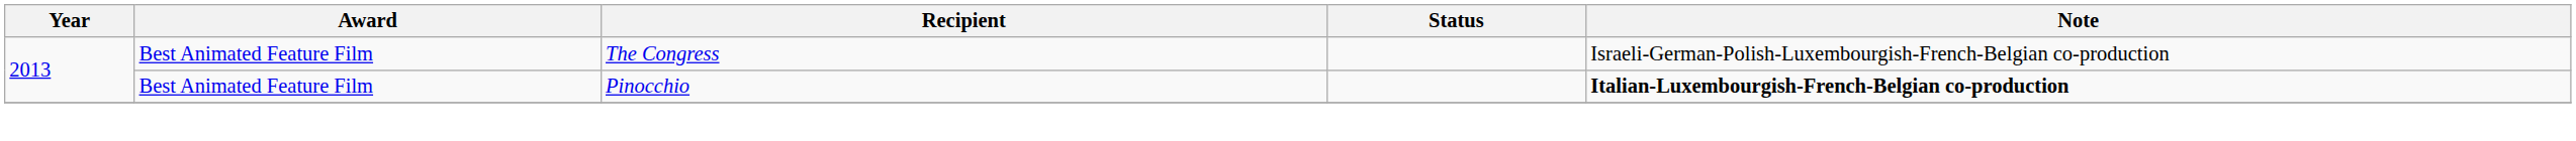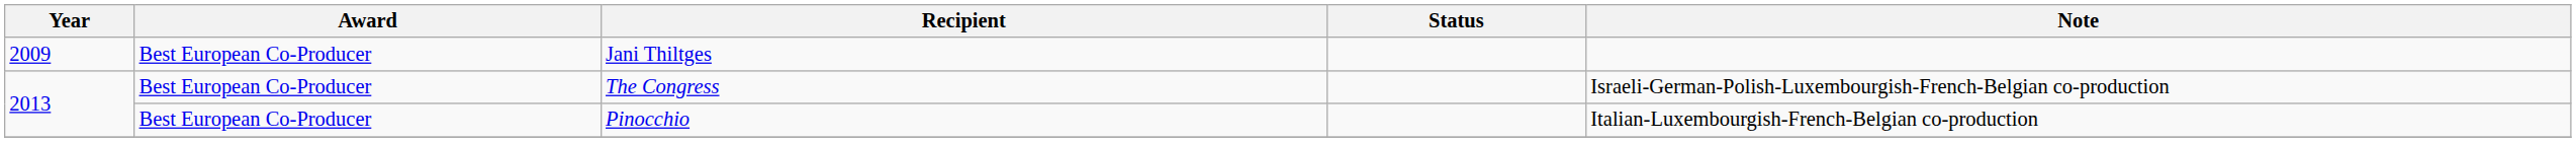 <table class="wikitable" width="100%" cellpadding="5">
 <tr>
 <th width="5%">Year</th>
 <th width="18%">Award</th>
 <th width="28%">Recipient</th>
 <th width="10%">Status</th>
 <th width="38%">Note</th>
 </tr>
 <tr>
+<td><a href='#'>2009</a></td>
+<td><a href='#'>Best European Co-Producer</a></td>
+<td><a href='#'>Jani Thiltges</a></td>
+<td></td>
+<td></td>
+</tr>
+<tr>
 <td rowspan="2"><a href='#'>2013</a></td>
-<td><a href='#'>Best Animated Feature Film</a></td>
+<td><a href='#'>Best European Co-Producer</a></td>
 <td><em><a href='#'>The Congress</a></em></td>
 <td></td>
 <td>Israeli-German-Polish-Luxembourgish-French-Belgian co-production</td>
 </tr>
 <tr>
-<td><a href='#'>Best Animated Feature Film</a></td>
+<td><a href='#'>Best European Co-Producer</a></td>
 <td><em><a href='#'>Pinocchio</a></em></td>
 <td></td>
-<td><strong>Italian-Luxembourgish-French-Belgian co-production</strong></td>
+<td>Italian-Luxembourgish-French-Belgian co-production</td>
 </tr>
 <tr>
 </tr>
 </table>
